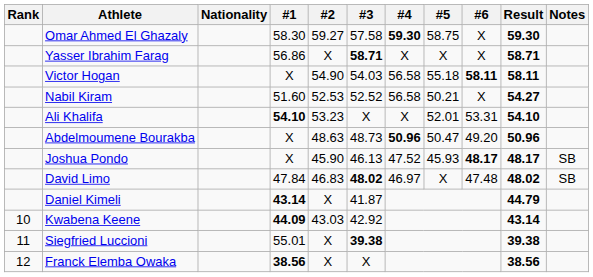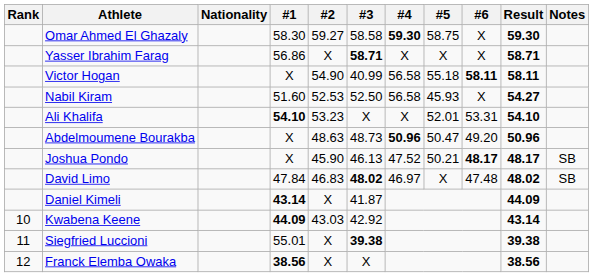 <table class="wikitable sortable" style="text-align:center">
 <tr>
 <th>Rank</th>
 <th>Athlete</th>
 <th>Nationality</th>
 <th>#1</th>
 <th>#2</th>
 <th>#3</th>
 <th>#4</th>
 <th>#5</th>
 <th>#6</th>
 <th>Result</th>
 <th>Notes</th>
 </tr>
 <tr>
 <td></td>
 <td align=left><a href='#'>Omar Ahmed El Ghazaly</a></td>
 <td align=left></td>
 <td>58.30</td>
 <td>59.27</td>
-<td>57.58</td>
+<td>58.58</td>
 <td><strong>59.30</strong></td>
 <td>58.75</td>
 <td>X</td>
 <td><strong>59.30</strong></td>
 <td></td>
 </tr>
 <tr>
 <td></td>
 <td align=left><a href='#'>Yasser Ibrahim Farag</a></td>
 <td align=left></td>
 <td>56.86</td>
 <td>X</td>
 <td><strong>58.71</strong></td>
 <td>X</td>
 <td>X</td>
 <td>X</td>
 <td><strong>58.71</strong></td>
 <td></td>
 </tr>
 <tr>
 <td></td>
 <td align=left><a href='#'>Victor Hogan</a></td>
 <td align=left></td>
 <td>X</td>
 <td>54.90</td>
-<td>54.03</td>
+<td>40.99</td>
 <td>56.58</td>
 <td>55.18</td>
 <td><strong>58.11</strong></td>
 <td><strong>58.11</strong></td>
 <td></td>
 </tr>
 <tr>
 <td></td>
 <td align=left><a href='#'>Nabil Kiram</a></td>
 <td align=left></td>
 <td>51.60</td>
 <td>52.53</td>
-<td>52.52</td>
+<td>52.50</td>
 <td>56.58</td>
-<td>50.21</td>
+<td>45.93</td>
 <td>X</td>
 <td><strong>54.27</strong></td>
 <td></td>
 </tr>
 <tr>
 <td></td>
 <td align=left><a href='#'>Ali Khalifa</a></td>
 <td align=left></td>
 <td><strong>54.10</strong></td>
 <td>53.23</td>
 <td>X</td>
 <td>X</td>
 <td>52.01</td>
 <td>53.31</td>
 <td><strong>54.10</strong></td>
 <td></td>
 </tr>
 <tr>
 <td></td>
 <td align=left><a href='#'>Abdelmoumene Bourakba</a></td>
 <td align=left></td>
 <td>X</td>
 <td>48.63</td>
 <td>48.73</td>
 <td><strong>50.96</strong></td>
 <td>50.47</td>
 <td>49.20</td>
 <td><strong>50.96</strong></td>
 <td></td>
 </tr>
 <tr>
 <td></td>
 <td align=left><a href='#'>Joshua Pondo</a></td>
 <td align=left></td>
 <td>X</td>
 <td>45.90</td>
 <td>46.13</td>
 <td>47.52</td>
-<td>45.93</td>
+<td>50.21</td>
 <td><strong>48.17</strong></td>
 <td><strong>48.17</strong></td>
 <td>SB</td>
 </tr>
 <tr>
 <td></td>
 <td align=left><a href='#'>David Limo</a></td>
 <td align=left></td>
 <td>47.84</td>
 <td>46.83</td>
 <td><strong>48.02</strong></td>
 <td>46.97</td>
 <td>X</td>
 <td>47.48</td>
 <td><strong>48.02</strong></td>
 <td>SB</td>
 </tr>
 <tr>
 <td></td>
 <td align=left><a href='#'>Daniel Kimeli</a></td>
 <td align=left></td>
 <td><strong>43.14</strong></td>
 <td>X</td>
 <td>41.87</td>
 <td colspan=3></td>
-<td><strong>44.79</strong></td>
+<td><strong>44.09</strong></td>
 <td></td>
 </tr>
 <tr>
 <td>10</td>
 <td align=left><a href='#'>Kwabena Keene</a></td>
 <td align=left></td>
 <td><strong>44.09</strong></td>
 <td>43.03</td>
 <td>42.92</td>
 <td colspan=3></td>
 <td><strong>43.14</strong></td>
 <td></td>
 </tr>
 <tr>
 <td>11</td>
 <td align=left><a href='#'>Siegfried Luccioni</a></td>
 <td align=left></td>
 <td>55.01</td>
 <td>X</td>
 <td><strong>39.38</strong></td>
 <td colspan=3></td>
 <td><strong>39.38</strong></td>
 <td></td>
 </tr>
 <tr>
 <td>12</td>
 <td align=left><a href='#'>Franck Elemba Owaka</a></td>
 <td align=left></td>
 <td><strong>38.56</strong></td>
 <td>X</td>
 <td>X</td>
 <td colspan=3></td>
 <td><strong>38.56</strong></td>
 <td></td>
 </tr>
 </table>
